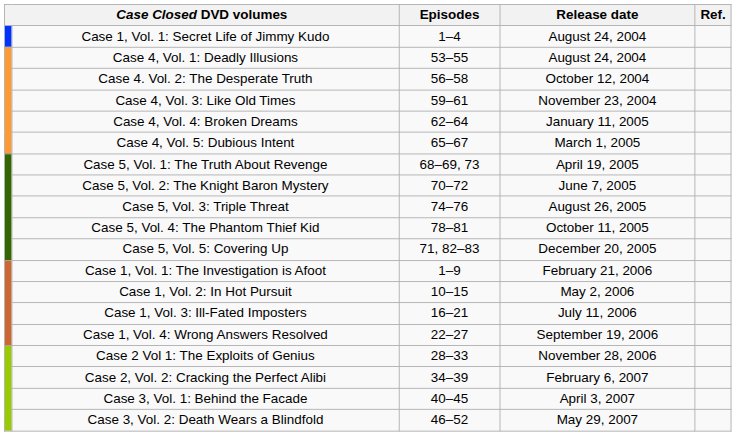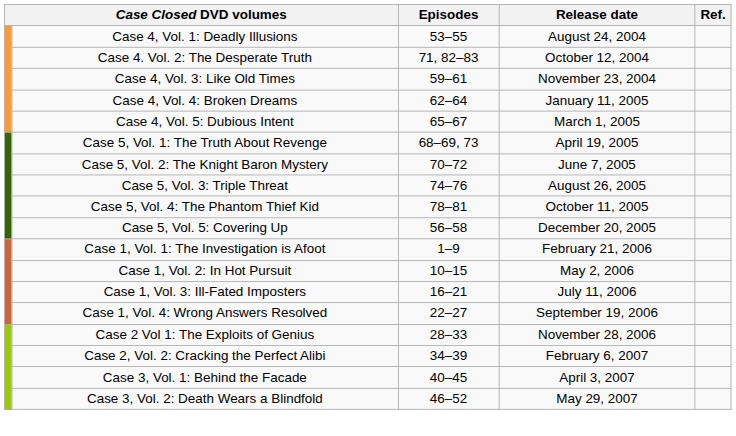 <table class="wikitable" style="text-align: center; width: 98%;">
 <tr>
 <th colspan="2"><em>Case Closed</em> DVD volumes</th>
 <th>Episodes</th>
 <th>Release date</th>
 <th width="5%">Ref.</th>
-</tr>
-<tr>
-<td rowspan="1" width="1%" style="background: #0033FF;"></td>
-<td>Case 1, Vol. 1: Secret Life of Jimmy Kudo</td>
-<td>1–4</td>
-<td>August 24, 2004</td>
-<td></td>
 </tr>
 <tr>
 <td rowspan="5" width="1%" style="background: #FF9933;"></td>
 <td>Case 4, Vol. 1: Deadly Illusions</td>
 <td>53–55</td>
 <td>August 24, 2004</td>
 <td></td>
 </tr>
 <tr>
 <td>Case 4. Vol. 2: The Desperate Truth</td>
-<td>56–58</td>
+<td>71, 82–83</td>
 <td>October 12, 2004</td>
 <td></td>
 </tr>
 <tr>
 <td>Case 4, Vol. 3: Like Old Times</td>
 <td>59–61</td>
 <td>November 23, 2004</td>
 <td></td>
 </tr>
 <tr>
 <td>Case 4, Vol. 4: Broken Dreams</td>
 <td>62–64</td>
 <td>January 11, 2005</td>
 <td></td>
 </tr>
 <tr>
 <td>Case 4, Vol. 5: Dubious Intent</td>
 <td>65–67</td>
 <td>March 1, 2005</td>
 <td></td>
 </tr>
 <tr>
 <td rowspan="5" width="1%" style="background: #336600;"></td>
 <td>Case 5, Vol. 1: The Truth About Revenge</td>
 <td>68–69, 73</td>
 <td>April 19, 2005</td>
 <td></td>
 </tr>
 <tr>
 <td>Case 5, Vol. 2: The Knight Baron Mystery</td>
 <td>70–72</td>
 <td>June 7, 2005</td>
 <td></td>
 </tr>
 <tr>
 <td>Case 5, Vol. 3: Triple Threat</td>
 <td>74–76</td>
 <td>August 26, 2005</td>
 <td></td>
 </tr>
 <tr>
 <td>Case 5, Vol. 4: The Phantom Thief Kid</td>
 <td>78–81</td>
 <td>October 11, 2005</td>
 <td></td>
 </tr>
 <tr>
 <td>Case 5, Vol. 5: Covering Up</td>
-<td>71, 82–83</td>
+<td>56–58</td>
 <td>December 20, 2005</td>
 <td></td>
 </tr>
 <tr>
 <td rowspan="4" width="1%" style="background: #CC6633;"></td>
 <td>Case 1, Vol. 1: The Investigation is Afoot</td>
 <td>1–9</td>
 <td>February 21, 2006</td>
 <td></td>
 </tr>
 <tr>
 <td>Case 1, Vol. 2: In Hot Pursuit</td>
 <td>10–15</td>
 <td>May 2, 2006</td>
 <td></td>
 </tr>
 <tr>
 <td>Case 1, Vol. 3: Ill-Fated Imposters</td>
 <td>16–21</td>
 <td>July 11, 2006</td>
 <td></td>
 </tr>
 <tr>
 <td>Case 1, Vol. 4: Wrong Answers Resolved</td>
 <td>22–27</td>
 <td>September 19, 2006</td>
 <td></td>
 </tr>
 <tr>
 <td rowspan="4" width="1%" style="background: #99CC00;"></td>
 <td>Case 2 Vol 1: The Exploits of Genius</td>
 <td>28–33</td>
 <td>November 28, 2006</td>
 <td></td>
 </tr>
 <tr>
 <td>Case 2, Vol. 2: Cracking the Perfect Alibi</td>
 <td>34–39</td>
 <td>February 6, 2007</td>
 <td></td>
 </tr>
 <tr>
 <td>Case 3, Vol. 1: Behind the Facade</td>
 <td>40–45</td>
 <td>April 3, 2007</td>
 <td></td>
 </tr>
 <tr>
 <td>Case 3, Vol. 2: Death Wears a Blindfold</td>
 <td>46–52</td>
 <td>May 29, 2007</td>
 <td></td>
 </tr>
 </table>
